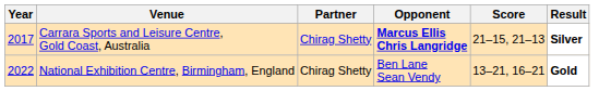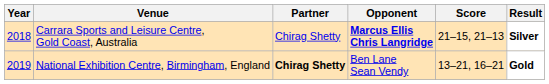 <table class="sortable wikitable" style="font-size: 90%;">
 <tr>
 <th>Year</th>
 <th>Venue</th>
 <th>Partner</th>
 <th>Opponent</th>
 <th>Score</th>
 <th>Result</th>
 </tr>
 <tr style="background:#FFE4B5">
-<td align="center"><a href='#'>2017</a></td>
+<td align="center"><a href='#'>2018</a></td>
 <td align="left"><a href='#'>Carrara Sports and Leisure Centre</a>,<br><a href='#'>Gold Coast</a>, Australia</td>
 <td align="left"> <a href='#'>Chirag Shetty</a></td>
 <td align="left"><strong> <a href='#'>Marcus Ellis</a><br> <a href='#'>Chris Langridge</a></strong></td>
 <td align="left">21–15, 21–13</td>
 <td style="text-align:left; background:white"> <strong>Silver</strong></td>
 </tr>
 <tr style="background:#FFE4B5">
-<td align="center"><a href='#'>2022</a></td>
+<td align="center"><a href='#'>2019</a></td>
 <td align="left"><a href='#'>National Exhibition Centre</a>, <a href='#'>Birmingham</a>, England</td>
-<td align="left"> Chirag Shetty</td>
+<td align="left"><strong> Chirag Shetty</strong></td>
 <td align="left"> <a href='#'>Ben Lane</a><br> <a href='#'>Sean Vendy</a></td>
 <td align="left">13–21, 16–21</td>
 <td style="text-align:left; background:white"> <strong>Gold</strong></td>
 </tr>
 </table>
